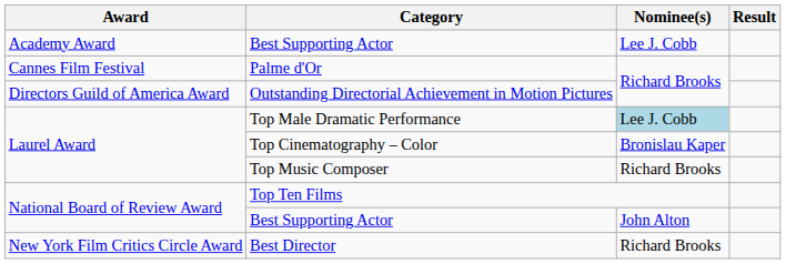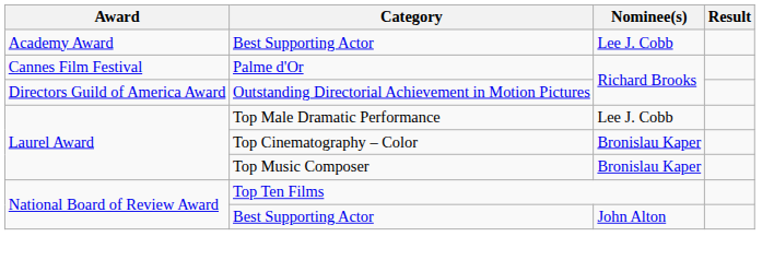 <table class="wikitable plainrowheaders">
 <tr>
 <th>Award</th>
 <th>Category</th>
 <th>Nominee(s)</th>
 <th>Result</th>
 </tr>
 <tr>
 <td><a href='#'>Academy Award</a></td>
 <td><a href='#'>Best Supporting Actor</a></td>
 <td><a href='#'>Lee J. Cobb</a></td>
 <td></td>
 </tr>
 <tr>
 <td><a href='#'>Cannes Film Festival</a></td>
 <td><a href='#'>Palme d'Or</a></td>
 <td rowspan="2"><a href='#'>Richard Brooks</a></td>
 <td></td>
 </tr>
 <tr>
 <td><a href='#'>Directors Guild of America Award</a></td>
 <td><a href='#'>Outstanding Directorial Achievement in Motion Pictures</a></td>
 <td></td>
 </tr>
 <tr>
 <td rowspan="3"><a href='#'>Laurel Award</a></td>
 <td>Top Male Dramatic Performance</td>
-<td style="background: lightblue;">Lee J. Cobb</td>
+<td>Lee J. Cobb</td>
 <td></td>
 </tr>
 <tr>
 <td>Top Cinematography – Color</td>
 <td><a href='#'>Bronislau Kaper</a></td>
 <td></td>
 </tr>
 <tr>
 <td>Top Music Composer</td>
-<td>Richard Brooks</td>
+<td><a href='#'>Bronislau Kaper</a></td>
 <td></td>
 </tr>
 <tr>
 <td rowspan="2"><a href='#'>National Board of Review Award</a></td>
 <td colspan="2"><a href='#'>Top Ten Films</a></td>
 <td></td>
 </tr>
 <tr>
 <td><a href='#'>Best Supporting Actor</a></td>
 <td><a href='#'>John Alton</a></td>
 <td></td>
 </tr>
-<tr>
-<td><a href='#'>New York Film Critics Circle Award</a></td>
-<td><a href='#'>Best Director</a></td>
-<td>Richard Brooks</td>
-<td></td>
-</tr>
 </table>
